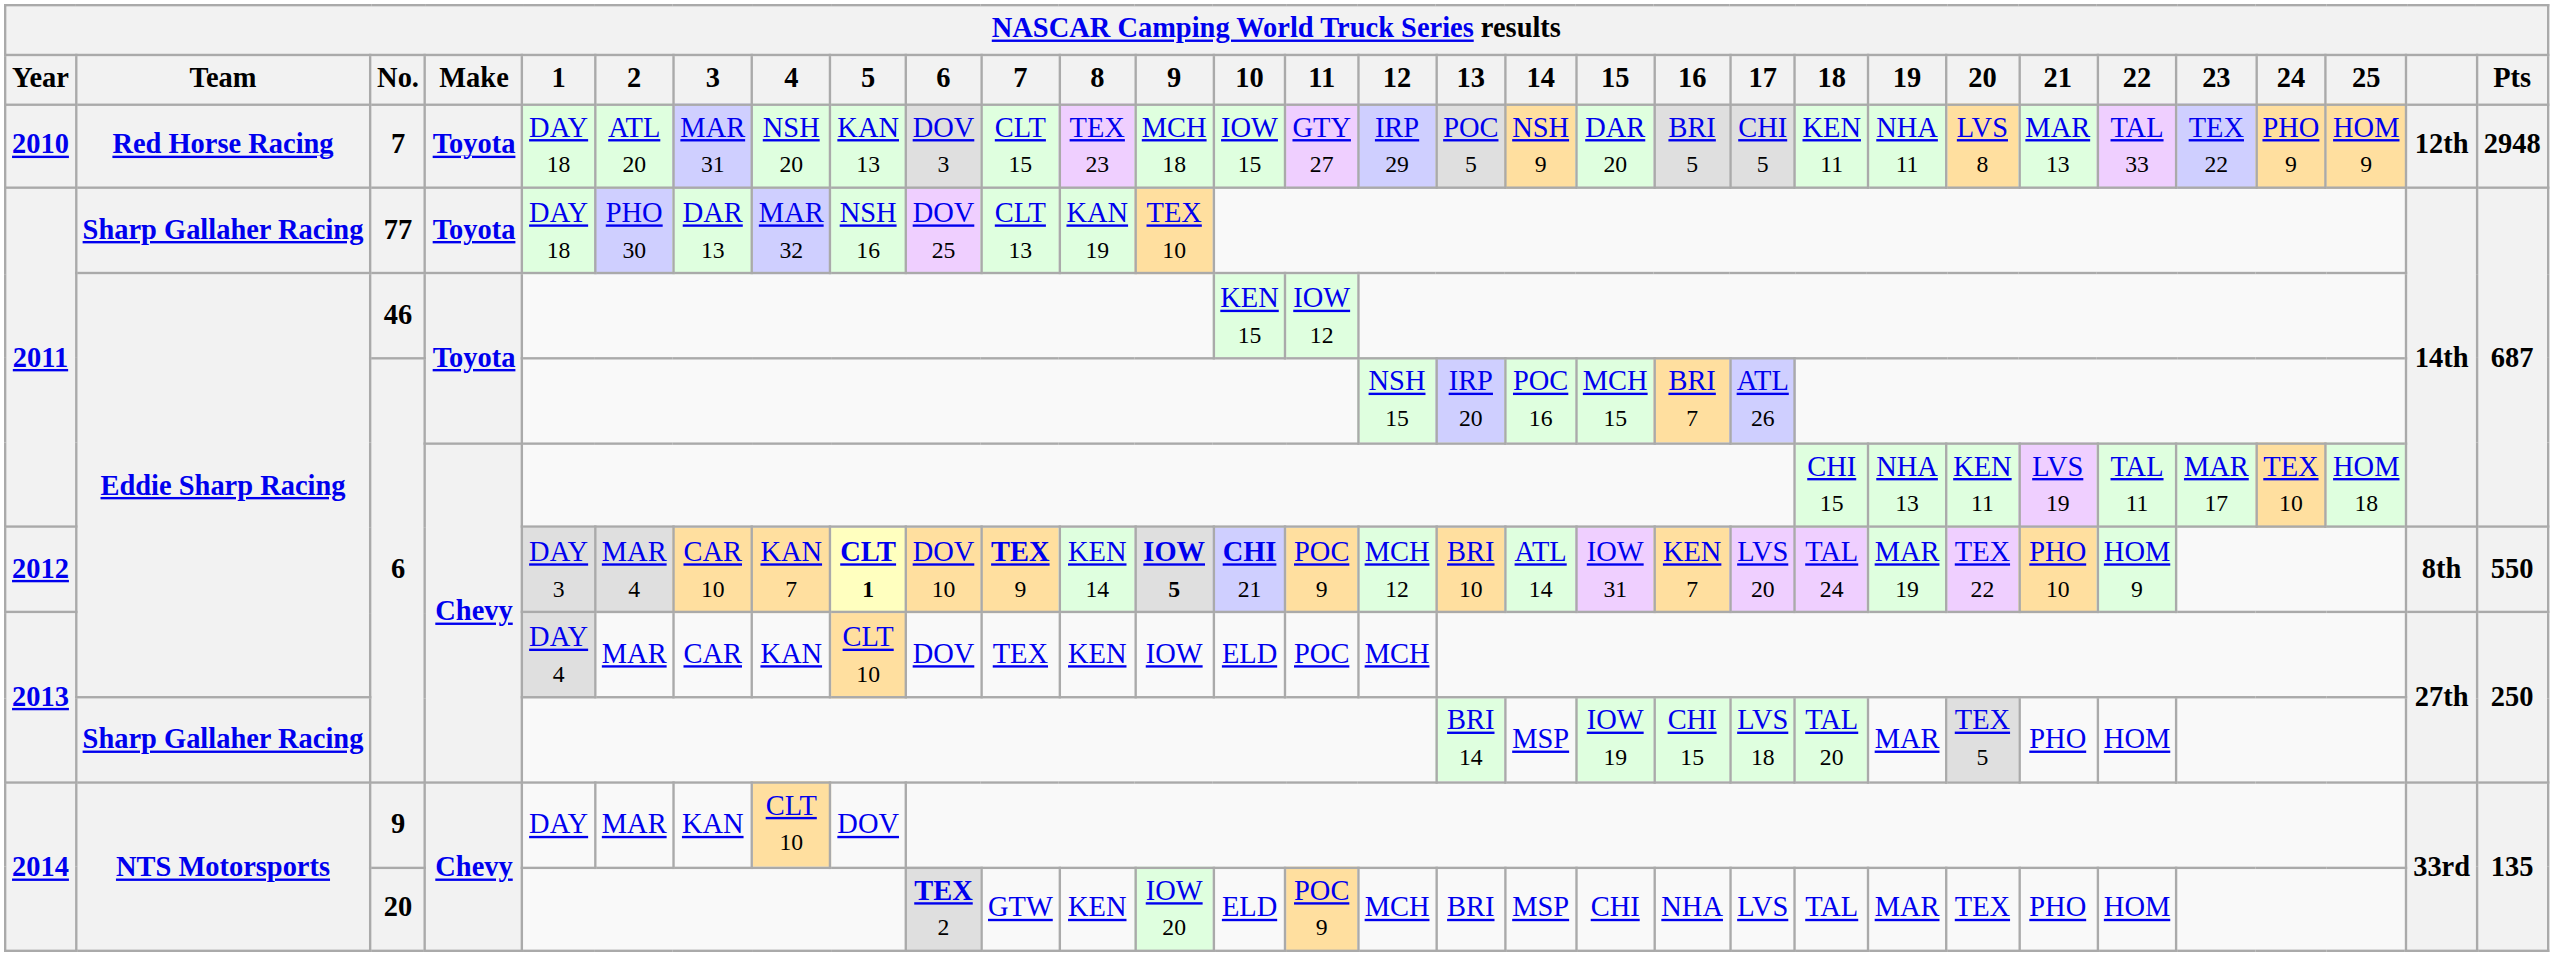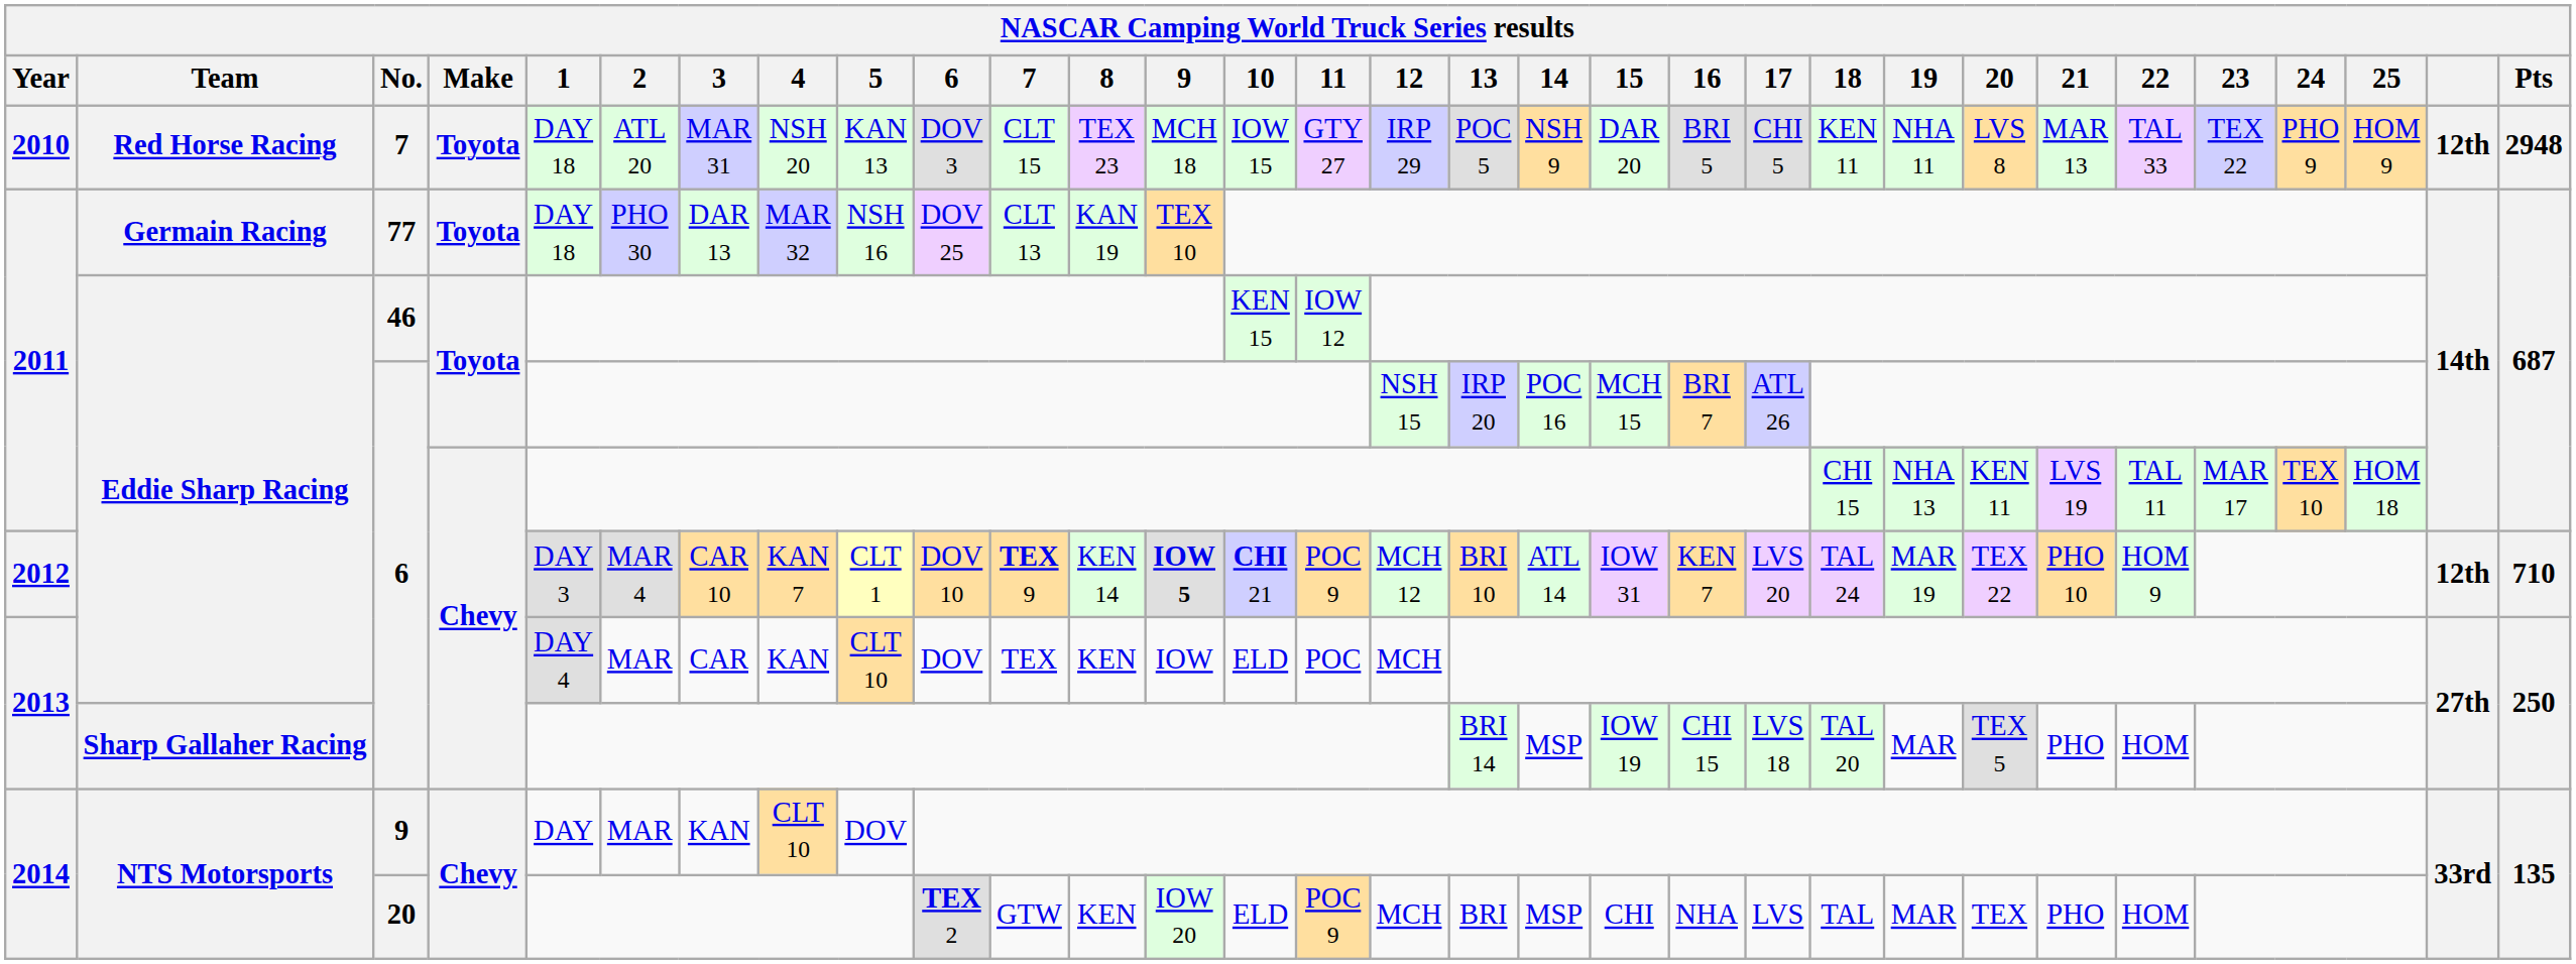 <table class="wikitable" style="text-align:center; font-size:75%">
 <tr>
 <th colspan=45><a href='#'>NASCAR Camping World Truck Series</a> results</th>
 </tr>
 <tr>
 <th>Year</th>
 <th>Team</th>
 <th>No.</th>
 <th>Make</th>
 <th>1</th>
 <th>2</th>
 <th>3</th>
 <th>4</th>
 <th>5</th>
 <th>6</th>
 <th>7</th>
 <th>8</th>
 <th>9</th>
 <th>10</th>
 <th>11</th>
 <th>12</th>
 <th>13</th>
 <th>14</th>
 <th>15</th>
 <th>16</th>
 <th>17</th>
 <th>18</th>
 <th>19</th>
 <th>20</th>
 <th>21</th>
 <th>22</th>
 <th>23</th>
 <th>24</th>
 <th>25</th>
 <th></th>
 <th>Pts</th>
 </tr>
 <tr>
 <th><a href='#'>2010</a></th>
 <th><a href='#'>Red Horse Racing</a></th>
 <th>7</th>
 <th><a href='#'>Toyota</a></th>
 <td style="background:#DFFFDF;"><a href='#'>DAY</a><br><small>18</small></td>
 <td style="background:#DFFFDF;"><a href='#'>ATL</a><br><small>20</small></td>
 <td style="background:#CFCFFF;"><a href='#'>MAR</a><br><small>31</small></td>
 <td style="background:#DFFFDF;"><a href='#'>NSH</a><br><small>20</small></td>
 <td style="background:#DFFFDF;"><a href='#'>KAN</a><br><small>13</small></td>
 <td style="background:#DFDFDF;"><a href='#'>DOV</a><br><small>3</small></td>
 <td style="background:#DFFFDF;"><a href='#'>CLT</a><br><small>15</small></td>
 <td style="background:#EFCFFF;"><a href='#'>TEX</a><br><small>23</small></td>
 <td style="background:#DFFFDF;"><a href='#'>MCH</a><br><small>18</small></td>
 <td style="background:#DFFFDF;"><a href='#'>IOW</a><br><small>15</small></td>
 <td style="background:#EFCFFF;"><a href='#'>GTY</a><br><small>27</small></td>
 <td style="background:#CFCFFF;"><a href='#'>IRP</a><br><small>29</small></td>
 <td style="background:#DFDFDF;"><a href='#'>POC</a><br><small>5</small></td>
 <td style="background:#FFDF9F;"><a href='#'>NSH</a><br><small>9</small></td>
 <td style="background:#DFFFDF;"><a href='#'>DAR</a><br><small>20</small></td>
 <td style="background:#DFDFDF;"><a href='#'>BRI</a><br><small>5</small></td>
 <td style="background:#DFDFDF;"><a href='#'>CHI</a><br><small>5</small></td>
 <td style="background:#DFFFDF;"><a href='#'>KEN</a><br><small>11</small></td>
 <td style="background:#DFFFDF;"><a href='#'>NHA</a><br><small>11</small></td>
 <td style="background:#FFDF9F;"><a href='#'>LVS</a><br><small>8</small></td>
 <td style="background:#DFFFDF;"><a href='#'>MAR</a><br><small>13</small></td>
 <td style="background:#EFCFFF;"><a href='#'>TAL</a><br><small>33</small></td>
 <td style="background:#CFCFFF;"><a href='#'>TEX</a><br><small>22</small></td>
 <td style="background:#FFDF9F;"><a href='#'>PHO</a><br><small>9</small></td>
 <td style="background:#FFDF9F;"><a href='#'>HOM</a><br><small>9</small></td>
 <th>12th</th>
 <th>2948</th>
 </tr>
 <tr>
 <th rowspan=4><a href='#'>2011</a></th>
-<th><a href='#'>Sharp Gallaher Racing</a></th>
+<th><a href='#'>Germain Racing</a></th>
 <th>77</th>
 <th><a href='#'>Toyota</a></th>
 <td style="background:#DFFFDF;"><a href='#'>DAY</a><br><small>18</small></td>
 <td style="background:#CFCFFF;"><a href='#'>PHO</a><br><small>30</small></td>
 <td style="background:#DFFFDF;"><a href='#'>DAR</a><br><small>13</small></td>
 <td style="background:#CFCFFF;"><a href='#'>MAR</a><br><small>32</small></td>
 <td style="background:#DFFFDF;"><a href='#'>NSH</a><br><small>16</small></td>
 <td style="background:#EFCFFF;"><a href='#'>DOV</a><br><small>25</small></td>
 <td style="background:#DFFFDF;"><a href='#'>CLT</a><br><small>13</small></td>
 <td style="background:#DFFFDF;"><a href='#'>KAN</a><br><small>19</small></td>
 <td style="background:#FFDF9F;"><a href='#'>TEX</a><br><small>10</small></td>
 <td colspan=16></td>
 <th rowspan=4>14th</th>
 <th rowspan=4>687</th>
 </tr>
 <tr>
 <th rowspan=5><a href='#'>Eddie Sharp Racing</a></th>
 <th>46</th>
 <th rowspan=2><a href='#'>Toyota</a></th>
 <td colspan=9></td>
 <td style="background:#DFFFDF;"><a href='#'>KEN</a><br><small>15</small></td>
 <td style="background:#DFFFDF;"><a href='#'>IOW</a><br><small>12</small></td>
 <td colspan=14></td>
 </tr>
 <tr>
 <th rowspan=5>6</th>
 <td colspan=11></td>
 <td style="background:#DFFFDF;"><a href='#'>NSH</a><br><small>15</small></td>
 <td style="background:#CFCFFF;"><a href='#'>IRP</a><br><small>20</small></td>
 <td style="background:#DFFFDF;"><a href='#'>POC</a><br><small>16</small></td>
 <td style="background:#DFFFDF;"><a href='#'>MCH</a><br><small>15</small></td>
 <td style="background:#FFDF9F;"><a href='#'>BRI</a><br><small>7</small></td>
 <td style="background:#CFCFFF;"><a href='#'>ATL</a><br><small>26</small></td>
 <td colspan=8></td>
 </tr>
 <tr>
 <th rowspan=4><a href='#'>Chevy</a></th>
 <td colspan=17></td>
 <td style="background:#DFFFDF;"><a href='#'>CHI</a><br><small>15</small></td>
 <td style="background:#DFFFDF;"><a href='#'>NHA</a><br><small>13</small></td>
 <td style="background:#DFFFDF;"><a href='#'>KEN</a><br><small>11</small></td>
 <td style="background:#EFCFFF;"><a href='#'>LVS</a><br><small>19</small></td>
 <td style="background:#DFFFDF;"><a href='#'>TAL</a><br><small>11</small></td>
 <td style="background:#DFFFDF;"><a href='#'>MAR</a><br><small>17</small></td>
 <td style="background:#FFDF9F;"><a href='#'>TEX</a><br><small>10</small></td>
 <td style="background:#DFFFDF;"><a href='#'>HOM</a><br><small>18</small></td>
 </tr>
 <tr>
 <th><a href='#'>2012</a></th>
 <td style="background:#DFDFDF;"><a href='#'>DAY</a><br><small>3</small></td>
 <td style="background:#DFDFDF;"><a href='#'>MAR</a><br><small>4</small></td>
 <td style="background:#FFDF9F;"><a href='#'>CAR</a><br><small>10</small></td>
 <td style="background:#FFDF9F;"><a href='#'>KAN</a><br><small>7</small></td>
-<td style="background:#FFFFBF;"><strong><a href='#'>CLT</a><br><small>1</small></strong></td>
+<td style="background:#FFFFBF;"><a href='#'>CLT</a><br><small>1</small></td>
 <td style="background:#FFDF9F;"><a href='#'>DOV</a><br><small>10</small></td>
 <td style="background:#FFDF9F;"><strong><a href='#'>TEX</a></strong><br><small>9</small></td>
 <td style="background:#DFFFDF;"><a href='#'>KEN</a><br><small>14</small></td>
 <td style="background:#DFDFDF;"><strong><a href='#'>IOW</a><br><small>5</small></strong></td>
 <td style="background:#CFCFFF;"><strong><a href='#'>CHI</a></strong><br><small>21</small></td>
 <td style="background:#FFDF9F;"><a href='#'>POC</a><br><small>9</small></td>
 <td style="background:#DFFFDF;"><a href='#'>MCH</a><br><small>12</small></td>
 <td style="background:#FFDF9F;"><a href='#'>BRI</a><br><small>10</small></td>
 <td style="background:#DFFFDF;"><a href='#'>ATL</a><br><small>14</small></td>
 <td style="background:#EFCFFF;"><a href='#'>IOW</a><br><small>31</small></td>
 <td style="background:#FFDF9F;"><a href='#'>KEN</a><br><small>7</small></td>
 <td style="background:#EFCFFF;"><a href='#'>LVS</a><br><small>20</small></td>
 <td style="background:#EFCFFF;"><a href='#'>TAL</a><br><small>24</small></td>
 <td style="background:#DFFFDF;"><a href='#'>MAR</a><br><small>19</small></td>
 <td style="background:#EFCFFF;"><a href='#'>TEX</a><br><small>22</small></td>
 <td style="background:#FFDF9F;"><a href='#'>PHO</a><br><small>10</small></td>
 <td style="background:#DFFFDF;"><a href='#'>HOM</a><br><small>9</small></td>
 <td colspan=3></td>
-<th>8th</th>
-<th>550</th>
+<th>12th</th>
+<th>710</th>
 </tr>
 <tr>
 <th rowspan=2><a href='#'>2013</a></th>
 <td style="background:#DFDFDF;"><a href='#'>DAY</a><br><small>4</small></td>
 <td><a href='#'>MAR</a></td>
 <td><a href='#'>CAR</a></td>
 <td><a href='#'>KAN</a></td>
 <td style="background:#FFDF9F;"><a href='#'>CLT</a><br><small>10</small></td>
 <td><a href='#'>DOV</a></td>
 <td><a href='#'>TEX</a></td>
 <td><a href='#'>KEN</a></td>
 <td><a href='#'>IOW</a></td>
 <td><a href='#'>ELD</a></td>
 <td><a href='#'>POC</a></td>
 <td><a href='#'>MCH</a></td>
 <td colspan=13></td>
 <th rowspan=2>27th</th>
 <th rowspan=2>250</th>
 </tr>
 <tr>
 <th><a href='#'>Sharp Gallaher Racing</a></th>
 <td colspan=12></td>
 <td style="background:#DFFFDF;"><a href='#'>BRI</a><br><small>14</small></td>
 <td><a href='#'>MSP</a></td>
 <td style="background:#DFFFDF;"><a href='#'>IOW</a><br><small>19</small></td>
 <td style="background:#DFFFDF;"><a href='#'>CHI</a><br><small>15</small></td>
 <td style="background:#DFFFDF;"><a href='#'>LVS</a><br><small>18</small></td>
 <td style="background:#DFFFDF;"><a href='#'>TAL</a><br><small>20</small></td>
 <td><a href='#'>MAR</a></td>
 <td style="background:#DFDFDF;"><a href='#'>TEX</a><br><small>5</small></td>
 <td><a href='#'>PHO</a></td>
 <td><a href='#'>HOM</a></td>
 <td colspan=3></td>
 </tr>
 <tr>
 <th rowspan=2><a href='#'>2014</a></th>
 <th rowspan=2><a href='#'>NTS Motorsports</a></th>
 <th>9</th>
 <th rowspan=2><a href='#'>Chevy</a></th>
 <td><a href='#'>DAY</a></td>
 <td><a href='#'>MAR</a></td>
 <td><a href='#'>KAN</a></td>
 <td style="background:#FFDF9F;"><a href='#'>CLT</a><br><small>10</small></td>
 <td><a href='#'>DOV</a></td>
 <td colspan=20></td>
 <th rowspan=2>33rd</th>
 <th rowspan=2>135</th>
 </tr>
 <tr>
 <th>20</th>
 <td colspan=5></td>
 <td style="background:#DFDFDF;"><strong><a href='#'>TEX</a></strong><br><small>2</small></td>
 <td><a href='#'>GTW</a></td>
 <td><a href='#'>KEN</a></td>
 <td style="background:#DFFFDF;"><a href='#'>IOW</a><br><small>20</small></td>
 <td><a href='#'>ELD</a></td>
 <td style="background:#FFDF9F;"><a href='#'>POC</a><br><small>9</small></td>
 <td><a href='#'>MCH</a></td>
 <td><a href='#'>BRI</a></td>
 <td><a href='#'>MSP</a></td>
 <td><a href='#'>CHI</a></td>
 <td><a href='#'>NHA</a></td>
 <td><a href='#'>LVS</a></td>
 <td><a href='#'>TAL</a></td>
 <td><a href='#'>MAR</a></td>
 <td><a href='#'>TEX</a></td>
 <td><a href='#'>PHO</a></td>
 <td><a href='#'>HOM</a></td>
 <td colspan=3></td>
 </tr>
 </table>
